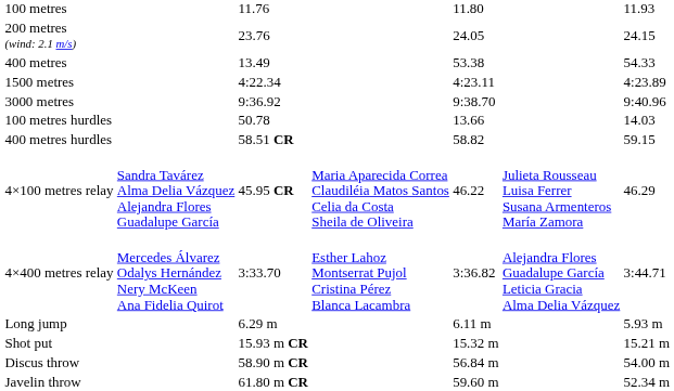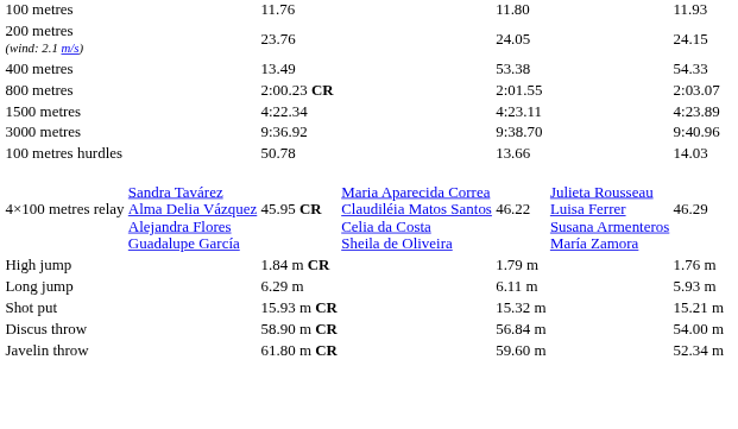 <table>
 <tr>
 <td>100 metres</td>
 <td></td>
 <td>11.76</td>
 <td></td>
 <td>11.80</td>
 <td></td>
 <td>11.93</td>
 </tr>
 <tr>
 <td>200 metres<br><small><em>(wind: 2.1 <a href='#'>m/s</a>)</em></small></td>
 <td></td>
 <td>23.76</td>
 <td></td>
 <td>24.05</td>
 <td></td>
 <td>24.15</td>
 </tr>
 <tr>
 <td>400 metres</td>
 <td></td>
 <td>13.49</td>
 <td></td>
 <td>53.38</td>
 <td></td>
 <td>54.33</td>
 </tr>
 <tr>
+<td>800 metres</td>
+<td></td>
+<td>2:00.23 <strong>CR</strong></td>
+<td></td>
+<td>2:01.55</td>
+<td></td>
+<td>2:03.07</td>
+</tr>
+<tr>
 <td>1500 metres</td>
 <td></td>
 <td>4:22.34</td>
 <td></td>
 <td>4:23.11</td>
 <td></td>
 <td>4:23.89</td>
 </tr>
 <tr>
 <td>3000 metres</td>
 <td></td>
 <td>9:36.92</td>
 <td></td>
 <td>9:38.70</td>
 <td></td>
 <td>9:40.96</td>
 </tr>
 <tr>
 <td>100 metres hurdles</td>
 <td></td>
 <td>50.78</td>
 <td></td>
 <td>13.66</td>
 <td></td>
 <td>14.03</td>
 </tr>
 <tr>
-<td>400 metres hurdles</td>
-<td></td>
-<td>58.51 <strong>CR</strong></td>
-<td></td>
-<td>58.82</td>
-<td></td>
-<td>59.15</td>
-</tr>
-<tr>
 <td>4×100 metres relay</td>
 <td><br><a href='#'>Sandra Tavárez</a><br><a href='#'>Alma Delia Vázquez</a><br><a href='#'>Alejandra Flores</a><br><a href='#'>Guadalupe García</a></td>
 <td>45.95 <strong>CR</strong></td>
 <td><br><a href='#'>Maria Aparecida Correa</a><br><a href='#'>Claudiléia Matos Santos</a><br><a href='#'>Celia da Costa</a><br><a href='#'>Sheila de Oliveira</a></td>
 <td>46.22</td>
 <td><br><a href='#'>Julieta Rousseau</a><br><a href='#'>Luisa Ferrer</a><br><a href='#'>Susana Armenteros</a><br><a href='#'>María Zamora</a></td>
 <td>46.29</td>
 </tr>
 <tr>
-<td>4×400 metres relay</td>
-<td><br><a href='#'>Mercedes Álvarez</a><br><a href='#'>Odalys Hernández</a><br><a href='#'>Nery McKeen</a><br><a href='#'>Ana Fidelia Quirot</a></td>
-<td>3:33.70</td>
-<td><br><a href='#'>Esther Lahoz</a><br><a href='#'>Montserrat Pujol</a><br><a href='#'>Cristina Pérez</a><br><a href='#'>Blanca Lacambra</a></td>
-<td>3:36.82</td>
-<td><br><a href='#'>Alejandra Flores</a><br><a href='#'>Guadalupe García</a><br><a href='#'>Leticia Gracia</a><br><a href='#'>Alma Delia Vázquez</a></td>
-<td>3:44.71</td>
+<td>High jump</td>
+<td></td>
+<td>1.84 m <strong>CR</strong></td>
+<td></td>
+<td>1.79 m</td>
+<td></td>
+<td>1.76 m</td>
 </tr>
 <tr>
 <td>Long jump</td>
 <td></td>
 <td>6.29 m</td>
 <td></td>
 <td>6.11 m</td>
 <td></td>
 <td>5.93 m</td>
 </tr>
 <tr>
 <td>Shot put</td>
 <td></td>
 <td>15.93 m <strong>CR</strong></td>
 <td></td>
 <td>15.32 m</td>
 <td></td>
 <td>15.21 m</td>
 </tr>
 <tr>
 <td>Discus throw</td>
 <td></td>
 <td>58.90 m <strong>CR</strong></td>
 <td></td>
 <td>56.84 m</td>
 <td></td>
 <td>54.00 m</td>
 </tr>
 <tr>
 <td>Javelin throw</td>
 <td></td>
 <td>61.80 m <strong>CR</strong></td>
 <td></td>
 <td>59.60 m</td>
 <td></td>
 <td>52.34 m</td>
 </tr>
 </table>
